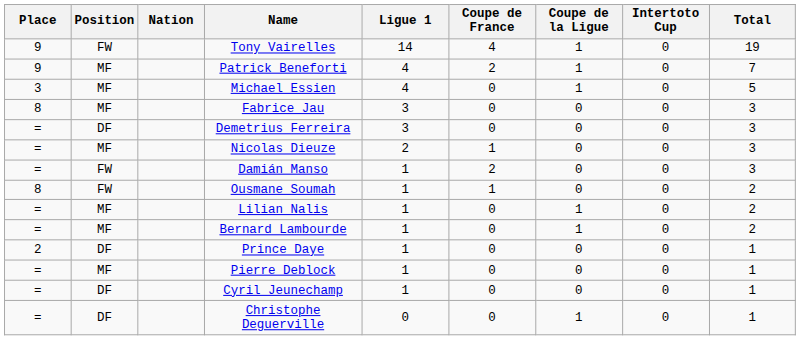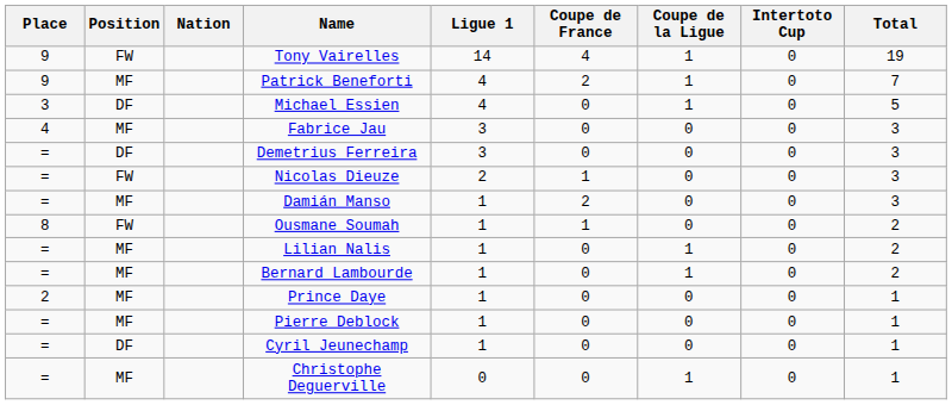 <table class="wikitable" style="font-size: 95%; text-align: center;">
 <tr>
 <th width=60>Place</th>
 <th width=60>Position</th>
 <th width=60>Nation</th>
 <th width=150>Name</th>
 <th width=80>Ligue 1</th>
 <th width=80>Coupe de France</th>
 <th width=80>Coupe de la Ligue</th>
 <th width=80>Intertoto Cup</th>
 <th width=80><strong>Total</strong></th>
 </tr>
 <tr>
 <td>9</td>
 <td>FW</td>
 <td></td>
 <td><a href='#'>Tony Vairelles</a></td>
 <td>14</td>
 <td>4</td>
 <td>1</td>
 <td>0</td>
 <td>19</td>
 </tr>
 <tr>
 <td>9</td>
 <td>MF</td>
 <td></td>
 <td><a href='#'>Patrick Beneforti</a></td>
 <td>4</td>
 <td>2</td>
 <td>1</td>
 <td>0</td>
 <td>7</td>
 </tr>
 <tr>
 <td>3</td>
-<td>MF</td>
+<td>DF</td>
 <td></td>
 <td><a href='#'>Michael Essien</a></td>
 <td>4</td>
 <td>0</td>
 <td>1</td>
 <td>0</td>
 <td>5</td>
 </tr>
 <tr>
-<td>8</td>
+<td>4</td>
 <td>MF</td>
 <td></td>
 <td><a href='#'>Fabrice Jau</a></td>
 <td>3</td>
 <td>0</td>
 <td>0</td>
 <td>0</td>
 <td>3</td>
 </tr>
 <tr>
 <td>=</td>
 <td>DF</td>
 <td></td>
 <td><a href='#'>Demetrius Ferreira</a></td>
 <td>3</td>
 <td>0</td>
 <td>0</td>
 <td>0</td>
 <td>3</td>
 </tr>
 <tr>
 <td>=</td>
-<td>MF</td>
+<td>FW</td>
 <td></td>
 <td><a href='#'>Nicolas Dieuze</a></td>
 <td>2</td>
 <td>1</td>
 <td>0</td>
 <td>0</td>
 <td>3</td>
 </tr>
 <tr>
 <td>=</td>
-<td>FW</td>
+<td>MF</td>
 <td></td>
 <td><a href='#'>Damián Manso</a></td>
 <td>1</td>
 <td>2</td>
 <td>0</td>
 <td>0</td>
 <td>3</td>
 </tr>
 <tr>
 <td>8</td>
 <td>FW</td>
 <td></td>
 <td><a href='#'>Ousmane Soumah</a></td>
 <td>1</td>
 <td>1</td>
 <td>0</td>
 <td>0</td>
 <td>2</td>
 </tr>
 <tr>
 <td>=</td>
 <td>MF</td>
 <td></td>
 <td><a href='#'>Lilian Nalis</a></td>
 <td>1</td>
 <td>0</td>
 <td>1</td>
 <td>0</td>
 <td>2</td>
 </tr>
 <tr>
 <td>=</td>
 <td>MF</td>
 <td></td>
 <td><a href='#'>Bernard Lambourde</a></td>
 <td>1</td>
 <td>0</td>
 <td>1</td>
 <td>0</td>
 <td>2</td>
 </tr>
 <tr>
 <td>2</td>
-<td>DF</td>
+<td>MF</td>
 <td></td>
 <td><a href='#'>Prince Daye</a></td>
 <td>1</td>
 <td>0</td>
 <td>0</td>
 <td>0</td>
 <td>1</td>
 </tr>
 <tr>
 <td>=</td>
 <td>MF</td>
 <td></td>
 <td><a href='#'>Pierre Deblock</a></td>
 <td>1</td>
 <td>0</td>
 <td>0</td>
 <td>0</td>
 <td>1</td>
 </tr>
 <tr>
 <td>=</td>
 <td>DF</td>
 <td></td>
 <td><a href='#'>Cyril Jeunechamp</a></td>
 <td>1</td>
 <td>0</td>
 <td>0</td>
 <td>0</td>
 <td>1</td>
 </tr>
 <tr>
 <td>=</td>
-<td>DF</td>
+<td>MF</td>
 <td></td>
 <td><a href='#'>Christophe Deguerville</a></td>
 <td>0</td>
 <td>0</td>
 <td>1</td>
 <td>0</td>
 <td>1</td>
 </tr>
 </table>
